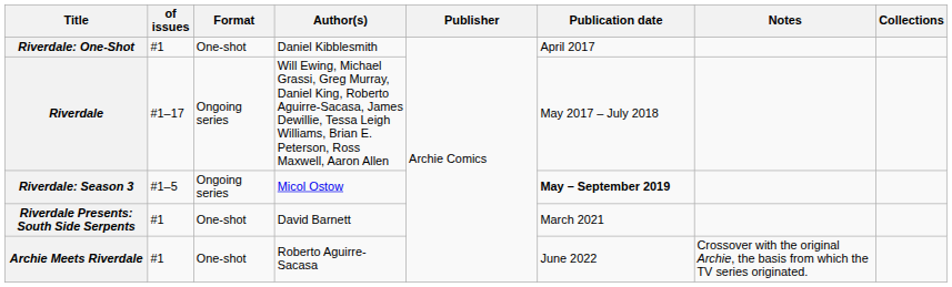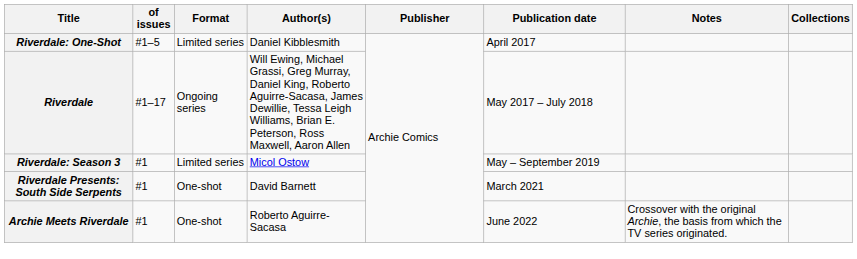 <table class="wikitable">
 <tr>
 <th>Title</th>
 <th style="width:40pt"> of issues</th>
 <th style="width:75pt">Format</th>
 <th style="width:125pt">Author(s)</th>
 <th style="width:125pt">Publisher</th>
 <th style="width:150pt">Publication date</th>
 <th style="width:175pt">Notes</th>
 <th>Collections</th>
 </tr>
 <tr>
 <th><em>Riverdale: One-Shot</em></th>
-<td>#1</td>
-<td>One-shot</td>
+<td>#1–5</td>
+<td>Limited series</td>
 <td>Daniel Kibblesmith</td>
 <td rowspan="5">Archie Comics</td>
 <td>April 2017</td>
 <td></td>
 <td></td>
 </tr>
 <tr>
 <th><em>Riverdale</em></th>
 <td>#1–17</td>
 <td>Ongoing series</td>
 <td>Will Ewing, Michael Grassi, Greg Murray, Daniel King, Roberto Aguirre-Sacasa, James Dewillie, Tessa Leigh Williams, Brian E. Peterson, Ross Maxwell, Aaron Allen</td>
 <td>May 2017 – July 2018</td>
 <td></td>
 <td></td>
 </tr>
 <tr>
 <th><em>Riverdale: Season 3</em></th>
-<td>#1–5</td>
-<td>Ongoing series</td>
+<td>#1</td>
+<td>Limited series</td>
 <td><a href='#'>Micol Ostow</a></td>
-<td><strong>May – September 2019</strong></td>
+<td>May – September 2019</td>
 <td></td>
 <td></td>
 </tr>
 <tr>
 <th><em>Riverdale Presents: South Side Serpents</em></th>
 <td>#1</td>
 <td>One-shot</td>
 <td>David Barnett</td>
 <td>March 2021</td>
 <td></td>
 <td></td>
 </tr>
 <tr>
 <th><em>Archie Meets Riverdale</em></th>
 <td>#1</td>
 <td>One-shot</td>
 <td>Roberto Aguirre-Sacasa</td>
 <td>June 2022</td>
 <td>Crossover with the original <em>Archie</em>, the basis from which the TV series originated.</td>
 <td></td>
 </tr>
 </table>
